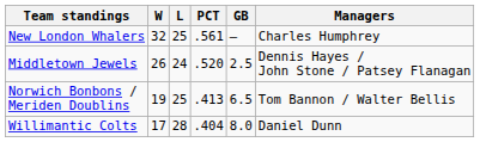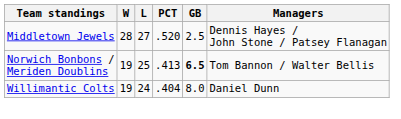 <table class="wikitable">
 <tr>
 <th>Team standings</th>
 <th>W</th>
 <th>L</th>
 <th>PCT</th>
 <th>GB</th>
 <th>Managers</th>
 </tr>
 <tr>
-<td><a href='#'>New London Whalers</a></td>
-<td>32</td>
-<td>25</td>
-<td>.561</td>
-<td>–</td>
-<td>Charles Humphrey</td>
-</tr>
-<tr>
 <td><a href='#'>Middletown Jewels</a></td>
-<td>26</td>
-<td>24</td>
+<td>28</td>
+<td>27</td>
 <td>.520</td>
 <td>2.5</td>
 <td>Dennis Hayes /<br> John Stone / Patsey Flanagan</td>
 </tr>
 <tr>
 <td><a href='#'>Norwich Bonbons</a> / <br><a href='#'>Meriden Doublins</a></td>
 <td>19</td>
 <td>25</td>
 <td>.413</td>
-<td>6.5</td>
+<td><strong>6.5</strong></td>
 <td>Tom Bannon / Walter Bellis</td>
 </tr>
 <tr>
 <td><a href='#'>Willimantic Colts</a></td>
-<td>17</td>
-<td>28</td>
+<td>19</td>
+<td>24</td>
 <td>.404</td>
 <td>8.0</td>
 <td>Daniel Dunn</td>
 </tr>
 </table>
